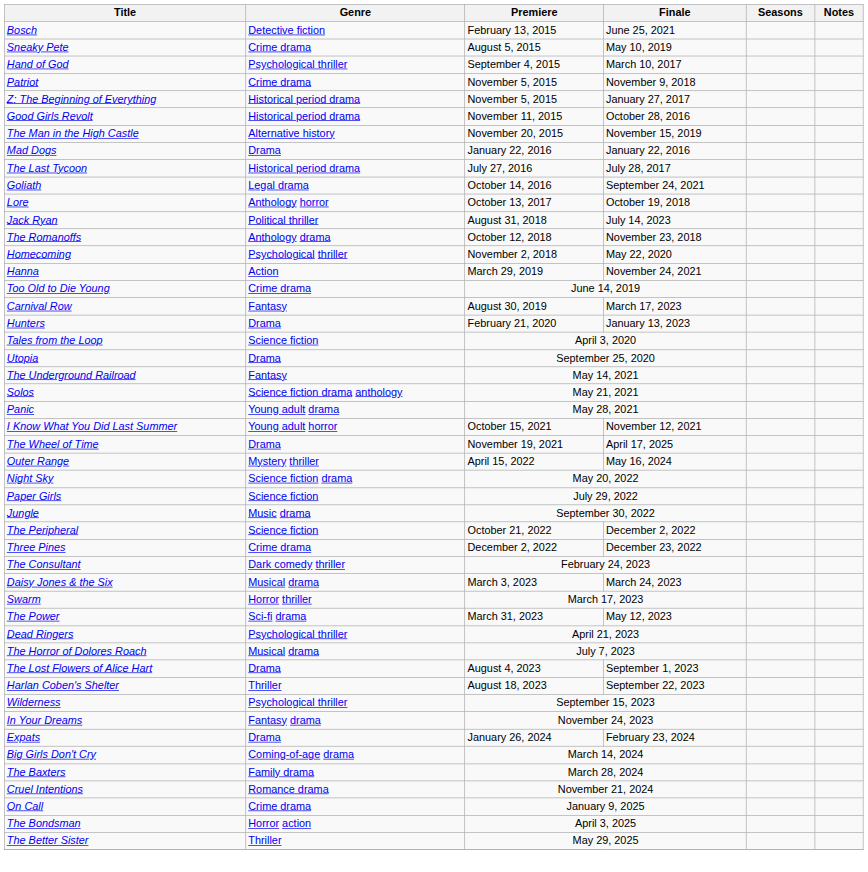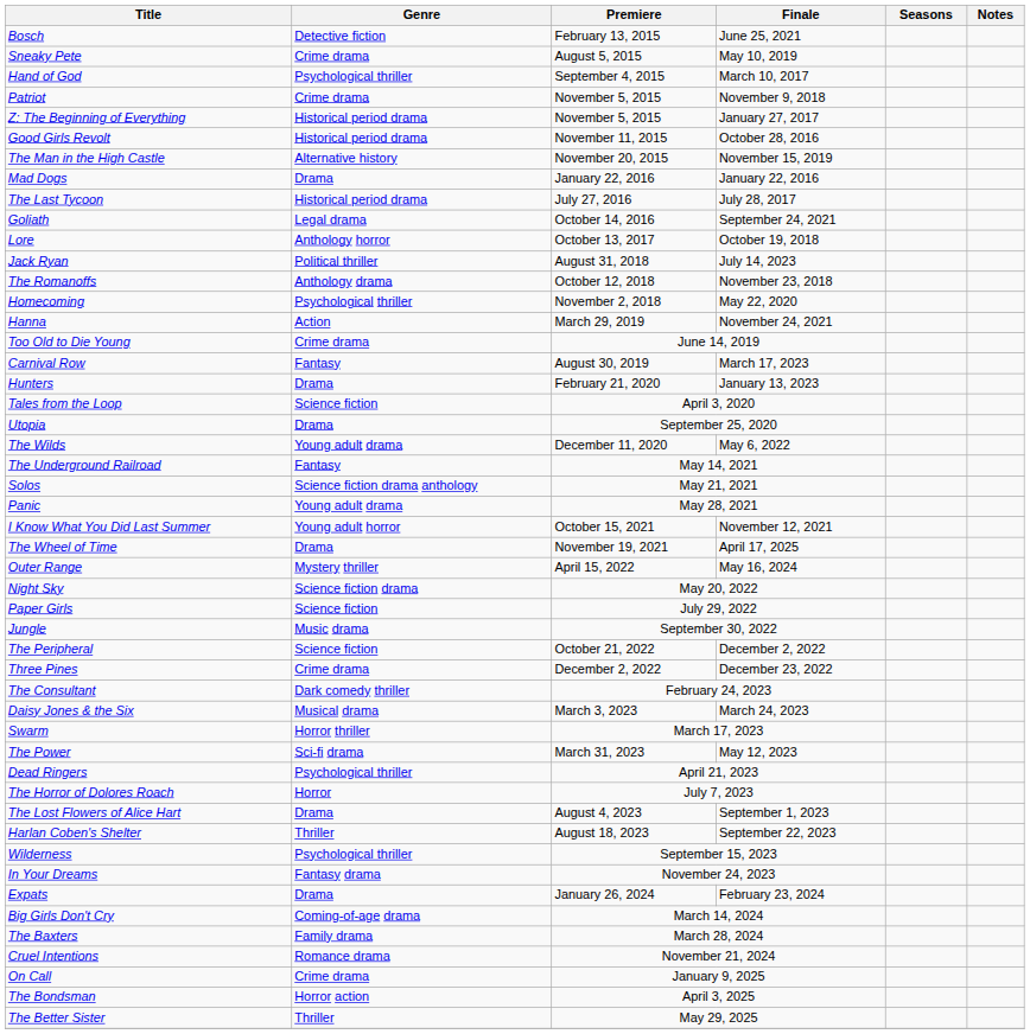 <table class="wikitable sortable" style="width:100%;">
 <tr>
 <th>Title</th>
 <th>Genre</th>
 <th>Premiere</th>
 <th>Finale</th>
 <th>Seasons</th>
 <th>Notes</th>
 </tr>
 <tr>
 <td><em><a href='#'>Bosch</a></em></td>
 <td><a href='#'>Detective fiction</a></td>
 <td>February 13, 2015</td>
 <td>June 25, 2021</td>
 <td></td>
 <td></td>
 </tr>
 <tr>
 <td><em><a href='#'>Sneaky Pete</a></em></td>
 <td><a href='#'>Crime drama</a></td>
 <td>August 5, 2015</td>
 <td>May 10, 2019</td>
 <td></td>
 <td></td>
 </tr>
 <tr>
 <td><em><a href='#'>Hand of God</a></em></td>
 <td><a href='#'>Psychological thriller</a></td>
 <td>September 4, 2015</td>
 <td>March 10, 2017</td>
 <td></td>
 <td></td>
 </tr>
 <tr>
 <td><em><a href='#'>Patriot</a></em></td>
 <td><a href='#'>Crime drama</a></td>
 <td>November 5, 2015</td>
 <td>November 9, 2018</td>
 <td></td>
 <td></td>
 </tr>
 <tr>
 <td><em><a href='#'>Z: The Beginning of Everything</a></em></td>
 <td><a href='#'>Historical period drama</a></td>
 <td>November 5, 2015</td>
 <td>January 27, 2017</td>
 <td></td>
 <td></td>
 </tr>
 <tr>
 <td><em><a href='#'>Good Girls Revolt</a></em></td>
 <td><a href='#'>Historical period drama</a></td>
 <td>November 11, 2015</td>
 <td>October 28, 2016</td>
 <td></td>
 <td></td>
 </tr>
 <tr>
 <td><em><a href='#'>The Man in the High Castle</a></em></td>
 <td><a href='#'>Alternative history</a></td>
 <td>November 20, 2015</td>
 <td>November 15, 2019</td>
 <td></td>
 <td></td>
 </tr>
 <tr>
 <td><em><a href='#'>Mad Dogs</a></em></td>
 <td><a href='#'>Drama</a></td>
 <td>January 22, 2016</td>
 <td>January 22, 2016</td>
 <td></td>
 <td></td>
 </tr>
 <tr>
 <td><em><a href='#'>The Last Tycoon</a></em></td>
 <td><a href='#'>Historical period drama</a></td>
 <td>July 27, 2016</td>
 <td>July 28, 2017</td>
 <td></td>
 <td></td>
 </tr>
 <tr>
 <td><em><a href='#'>Goliath</a></em></td>
 <td><a href='#'>Legal drama</a></td>
 <td>October 14, 2016</td>
 <td>September 24, 2021</td>
 <td></td>
 <td></td>
 </tr>
 <tr>
 <td><em><a href='#'>Lore</a></em></td>
 <td><a href='#'>Anthology</a> <a href='#'>horror</a></td>
 <td>October 13, 2017</td>
 <td>October 19, 2018</td>
 <td></td>
 <td></td>
 </tr>
 <tr>
 <td><em><a href='#'>Jack Ryan</a></em></td>
 <td><a href='#'>Political thriller</a></td>
 <td>August 31, 2018</td>
 <td>July 14, 2023</td>
 <td></td>
 <td></td>
 </tr>
 <tr>
 <td><em><a href='#'>The Romanoffs</a></em></td>
 <td><a href='#'>Anthology</a> <a href='#'>drama</a></td>
 <td>October 12, 2018</td>
 <td>November 23, 2018</td>
 <td></td>
 <td></td>
 </tr>
 <tr>
 <td><em><a href='#'>Homecoming</a></em></td>
 <td><a href='#'>Psychological</a> <a href='#'>thriller</a></td>
 <td>November 2, 2018</td>
 <td>May 22, 2020</td>
 <td></td>
 <td></td>
 </tr>
 <tr>
 <td><em><a href='#'>Hanna</a></em></td>
 <td><a href='#'>Action</a></td>
 <td>March 29, 2019</td>
 <td>November 24, 2021</td>
 <td></td>
 <td></td>
 </tr>
 <tr>
 <td><em><a href='#'>Too Old to Die Young</a></em></td>
 <td><a href='#'>Crime drama</a></td>
 <td colspan="2" style="text-align:center">June 14, 2019</td>
 <td></td>
 <td></td>
 </tr>
 <tr>
 <td><em><a href='#'>Carnival Row</a></em></td>
 <td><a href='#'>Fantasy</a></td>
 <td>August 30, 2019</td>
 <td>March 17, 2023</td>
 <td></td>
 <td></td>
 </tr>
 <tr>
 <td><em><a href='#'>Hunters</a></em></td>
 <td><a href='#'>Drama</a></td>
 <td>February 21, 2020</td>
 <td>January 13, 2023</td>
 <td></td>
 <td></td>
 </tr>
 <tr>
 <td><em><a href='#'>Tales from the Loop</a></em></td>
 <td><a href='#'>Science fiction</a></td>
 <td colspan="2" style="text-align:center">April 3, 2020</td>
 <td></td>
 <td></td>
 </tr>
 <tr>
 <td><em><a href='#'>Utopia</a></em></td>
 <td><a href='#'>Drama</a></td>
 <td colspan="2" style="text-align:center">September 25, 2020</td>
 <td></td>
 <td></td>
 </tr>
 <tr>
+<td><em><a href='#'>The Wilds</a></em></td>
+<td><a href='#'>Young adult</a> <a href='#'>drama</a></td>
+<td>December 11, 2020</td>
+<td>May 6, 2022</td>
+<td></td>
+<td></td>
+</tr>
+<tr>
 <td><em><a href='#'>The Underground Railroad</a></em></td>
 <td><a href='#'>Fantasy</a></td>
 <td colspan="2" style="text-align:center">May 14, 2021</td>
 <td></td>
 <td></td>
 </tr>
 <tr>
 <td><em><a href='#'>Solos</a></em></td>
 <td><a href='#'>Science fiction drama</a> <a href='#'>anthology</a></td>
 <td colspan="2" style="text-align:center">May 21, 2021</td>
 <td></td>
 <td></td>
 </tr>
 <tr>
 <td><em><a href='#'>Panic</a></em></td>
 <td><a href='#'>Young adult</a> <a href='#'>drama</a></td>
 <td colspan="2" style="text-align:center">May 28, 2021</td>
 <td></td>
 <td></td>
 </tr>
 <tr>
 <td><em><a href='#'>I Know What You Did Last Summer</a></em></td>
 <td><a href='#'>Young adult</a> <a href='#'>horror</a></td>
 <td>October 15, 2021</td>
 <td>November 12, 2021</td>
 <td></td>
 <td></td>
 </tr>
 <tr>
 <td><em><a href='#'>The Wheel of Time</a></em></td>
 <td><a href='#'>Drama</a></td>
 <td>November 19, 2021</td>
 <td>April 17, 2025</td>
 <td></td>
 <td></td>
 </tr>
 <tr>
 <td><em><a href='#'>Outer Range</a></em></td>
 <td><a href='#'>Mystery</a> <a href='#'>thriller</a></td>
 <td>April 15, 2022</td>
 <td>May 16, 2024</td>
 <td></td>
 <td></td>
 </tr>
 <tr>
 <td><em><a href='#'>Night Sky</a></em></td>
 <td><a href='#'>Science fiction</a> <a href='#'>drama</a></td>
 <td colspan="2" style="text-align:center">May 20, 2022</td>
 <td></td>
 <td></td>
 </tr>
 <tr>
 <td><em><a href='#'>Paper Girls</a></em></td>
 <td><a href='#'>Science fiction</a></td>
 <td colspan="2" style="text-align:center">July 29, 2022</td>
 <td></td>
 <td></td>
 </tr>
 <tr>
 <td><em><a href='#'>Jungle</a></em></td>
 <td><a href='#'>Music</a> <a href='#'>drama</a></td>
 <td colspan="2" style="text-align:center">September 30, 2022</td>
 <td></td>
 <td></td>
 </tr>
 <tr>
 <td><em><a href='#'>The Peripheral</a></em></td>
 <td><a href='#'>Science fiction</a></td>
 <td>October 21, 2022</td>
 <td>December 2, 2022</td>
 <td></td>
 <td></td>
 </tr>
 <tr>
 <td><em><a href='#'>Three Pines</a></em></td>
 <td><a href='#'>Crime drama</a></td>
 <td>December 2, 2022</td>
 <td>December 23, 2022</td>
 <td></td>
 <td></td>
 </tr>
 <tr>
 <td><em><a href='#'>The Consultant</a></em></td>
 <td><a href='#'>Dark comedy</a> <a href='#'>thriller</a></td>
 <td colspan="2" style="text-align:center">February 24, 2023</td>
 <td></td>
 <td></td>
 </tr>
 <tr>
 <td><em><a href='#'>Daisy Jones & the Six</a></em></td>
 <td><a href='#'>Musical</a> <a href='#'>drama</a></td>
 <td>March 3, 2023</td>
 <td>March 24, 2023</td>
 <td></td>
 <td></td>
 </tr>
 <tr>
 <td><em><a href='#'>Swarm</a></em></td>
 <td><a href='#'>Horror</a> <a href='#'>thriller</a></td>
 <td colspan="2" style="text-align:center">March 17, 2023</td>
 <td></td>
 <td></td>
 </tr>
 <tr>
 <td><em><a href='#'>The Power</a></em></td>
 <td><a href='#'>Sci-fi</a> <a href='#'>drama</a></td>
 <td>March 31, 2023</td>
 <td>May 12, 2023</td>
 <td></td>
 <td></td>
 </tr>
 <tr>
 <td><em><a href='#'>Dead Ringers</a></em></td>
 <td><a href='#'>Psychological thriller</a></td>
 <td colspan="2" style="text-align:center">April 21, 2023</td>
 <td></td>
 <td></td>
 </tr>
 <tr>
 <td><em><a href='#'>The Horror of Dolores Roach</a></em></td>
-<td><a href='#'>Musical</a> <a href='#'>drama</a></td>
+<td><a href='#'>Horror</a></td>
 <td colspan="2" style="text-align:center">July 7, 2023</td>
 <td></td>
 <td></td>
 </tr>
 <tr>
 <td><em><a href='#'>The Lost Flowers of Alice Hart</a></em></td>
 <td><a href='#'>Drama</a></td>
 <td>August 4, 2023</td>
 <td>September 1, 2023</td>
 <td></td>
 <td></td>
 </tr>
 <tr>
 <td><em><a href='#'>Harlan Coben's Shelter</a></em></td>
 <td><a href='#'>Thriller</a></td>
 <td>August 18, 2023</td>
 <td>September 22, 2023</td>
 <td></td>
 <td></td>
 </tr>
 <tr>
 <td><em><a href='#'>Wilderness</a></em></td>
 <td><a href='#'>Psychological thriller</a></td>
 <td colspan="2" style="text-align:center">September 15, 2023</td>
 <td></td>
 <td></td>
 </tr>
 <tr>
 <td><em><a href='#'>In Your Dreams</a></em></td>
 <td><a href='#'>Fantasy</a> <a href='#'>drama</a></td>
 <td colspan="2" style="text-align:center">November 24, 2023</td>
 <td></td>
 <td></td>
 </tr>
 <tr>
 <td><em><a href='#'>Expats</a></em></td>
 <td><a href='#'>Drama</a></td>
 <td>January 26, 2024</td>
 <td>February 23, 2024</td>
 <td></td>
 <td></td>
 </tr>
 <tr>
 <td><em><a href='#'>Big Girls Don't Cry</a></em></td>
 <td><a href='#'>Coming-of-age</a> <a href='#'>drama</a></td>
 <td colspan="2" style="text-align:center">March 14, 2024</td>
 <td></td>
 <td></td>
 </tr>
 <tr>
 <td><em><a href='#'>The Baxters</a></em></td>
 <td><a href='#'>Family drama</a></td>
 <td colspan="2" style="text-align:center">March 28, 2024</td>
 <td></td>
 <td></td>
 </tr>
 <tr>
 <td><em><a href='#'>Cruel Intentions</a></em></td>
 <td><a href='#'>Romance drama</a></td>
 <td colspan="2" style="text-align:center">November 21, 2024</td>
 <td></td>
 <td></td>
 </tr>
 <tr>
 <td><em><a href='#'>On Call</a></em></td>
 <td><a href='#'>Crime drama</a></td>
 <td colspan="2" style="text-align:center">January 9, 2025</td>
 <td></td>
 <td></td>
 </tr>
 <tr>
 <td><em><a href='#'>The Bondsman</a></em></td>
 <td><a href='#'>Horror</a> <a href='#'>action</a></td>
 <td colspan="2" style="text-align:center">April 3, 2025</td>
 <td></td>
 <td></td>
 </tr>
 <tr>
 <td><em><a href='#'>The Better Sister</a></em></td>
 <td><a href='#'>Thriller</a></td>
 <td colspan="2" style="text-align:center">May 29, 2025</td>
 <td></td>
 <td></td>
 </tr>
 <tr>
 </tr>
 </table>
